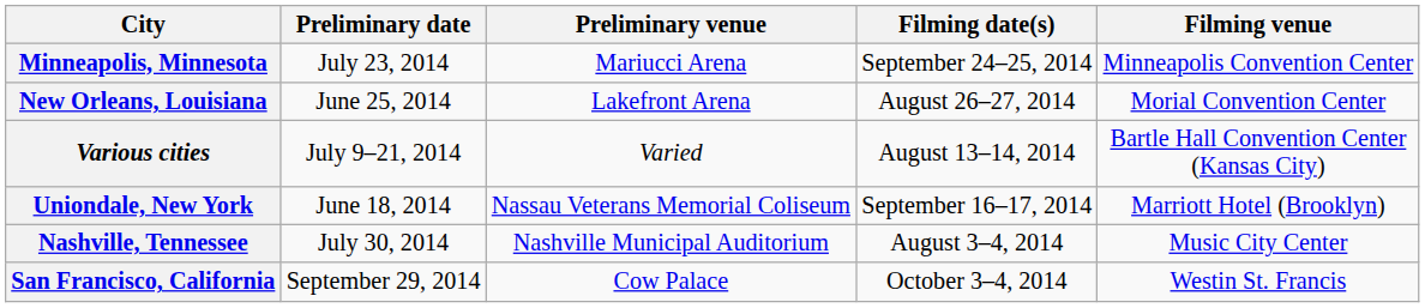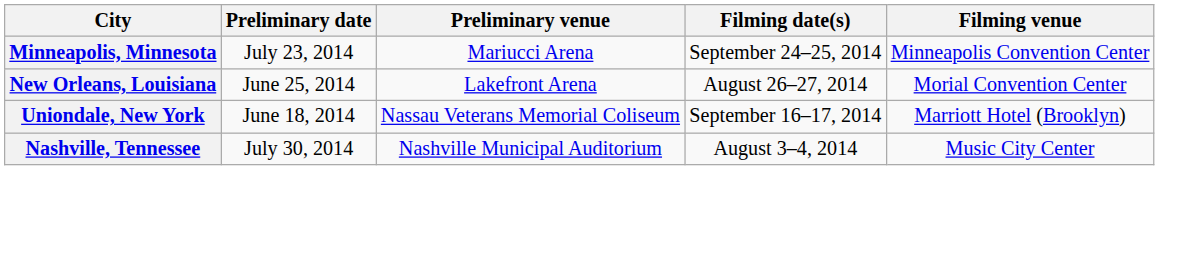 <table class="wikitable sortable" style=" text-align:center">
 <tr>
 <th scope="col">City</th>
 <th scope="col">Preliminary date</th>
 <th scope="col" class="unsortable">Preliminary venue</th>
 <th scope="col">Filming date(s)</th>
 <th scope="col" class="unsortable">Filming venue</th>
 </tr>
 <tr>
 <th scope="row"><a href='#'>Minneapolis, Minnesota</a></th>
 <td>July 23, 2014</td>
 <td><a href='#'>Mariucci Arena</a></td>
 <td>September 24–25, 2014</td>
 <td><a href='#'>Minneapolis Convention Center</a></td>
 </tr>
 <tr>
 <th scope="row"><a href='#'>New Orleans, Louisiana</a></th>
 <td>June 25, 2014</td>
 <td><a href='#'>Lakefront Arena</a></td>
 <td>August 26–27, 2014</td>
 <td><a href='#'>Morial Convention Center</a></td>
 </tr>
 <tr>
-<th scope="row"><em>Various cities</em></th>
-<td>July 9–21, 2014</td>
-<td><em>Varied</em></td>
-<td>August 13–14, 2014</td>
-<td><a href='#'>Bartle Hall Convention Center</a><br>(<a href='#'>Kansas City</a>)</td>
-</tr>
-<tr>
 <th scope="row"><a href='#'>Uniondale, New York</a></th>
 <td>June 18, 2014</td>
 <td><a href='#'>Nassau Veterans Memorial Coliseum</a></td>
 <td>September 16–17, 2014</td>
 <td><a href='#'>Marriott Hotel</a> (<a href='#'>Brooklyn</a>)</td>
 </tr>
 <tr>
 <th scope="row"><a href='#'>Nashville, Tennessee</a></th>
 <td>July 30, 2014</td>
 <td><a href='#'>Nashville Municipal Auditorium</a></td>
 <td>August 3–4, 2014</td>
 <td><a href='#'>Music City Center</a></td>
 </tr>
-<tr>
-<th scope="row"><a href='#'>San Francisco, California</a></th>
-<td>September 29, 2014</td>
-<td><a href='#'>Cow Palace</a></td>
-<td>October 3–4, 2014</td>
-<td><a href='#'>Westin St. Francis</a></td>
-</tr>
 </table>
